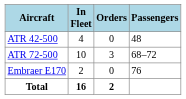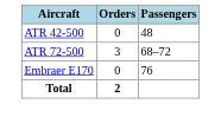 <table class="toccolours" border="1" cellpadding="3" style="margin:1em auto; border-collapse:collapse">
 <tr style="background:lightblue;">
 <th>Aircraft</th>
-<th style="width:25px;">In Fleet</th>
 <th>Orders</th>
 <th>Passengers</th>
 </tr>
 <tr>
 <td><a href='#'>ATR 42-500</a></td>
-<td style="text-align:center;">4</td>
 <td style="text-align:center;">0</td>
 <td>48</td>
 </tr>
 <tr>
 <td><a href='#'>ATR 72-500</a></td>
-<td style="text-align:center;">10</td>
 <td style="text-align:center;">3</td>
 <td>68–72</td>
 </tr>
 <tr>
 <td><a href='#'>Embraer E170</a></td>
-<td style="text-align:center;">2</td>
 <td style="text-align:center;">0</td>
 <td>76</td>
 </tr>
 <tr>
 <th>Total</th>
-<th>16</th>
 <th>2</th>
 <th></th>
 </tr>
 </table>
